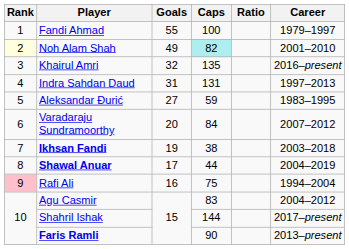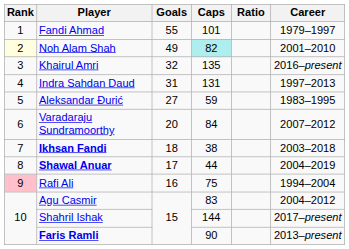 <table class="wikitable sortable" style="text-align: center;">
 <tr>
 <th>Rank</th>
 <th width=160px>Player</th>
 <th width=50px>Goals</th>
 <th width=50px>Caps</th>
 <th width=50px>Ratio</th>
 <th width=100px>Career</th>
 </tr>
 <tr>
 <td>1</td>
 <td align="left"><a href='#'>Fandi Ahmad</a></td>
 <td>55</td>
-<td>100</td>
+<td>101</td>
 <td></td>
 <td>1979–1997</td>
 </tr>
 <tr>
 <td style="background: lightyellow;">2</td>
 <td align="left"><a href='#'>Noh Alam Shah</a></td>
 <td>49</td>
 <td style="background: paleturquoise;">82</td>
 <td></td>
 <td>2001–2010</td>
 </tr>
 <tr>
 <td>3</td>
 <td align="left"><a href='#'>Khairul Amri</a></td>
 <td>32</td>
 <td>135</td>
 <td></td>
 <td>2016–<em>present</em></td>
 </tr>
 <tr>
 <td>4</td>
 <td align="left"><a href='#'>Indra Sahdan Daud</a></td>
 <td>31</td>
 <td>131</td>
 <td></td>
 <td>1997–2013</td>
 </tr>
 <tr>
 <td>5</td>
 <td align="left"><a href='#'>Aleksandar Đurić</a></td>
 <td>27</td>
 <td>59</td>
 <td></td>
 <td>1983–1995</td>
 </tr>
 <tr>
 <td>6</td>
 <td align="left"><a href='#'>Varadaraju Sundramoorthy</a></td>
 <td>20</td>
 <td>84</td>
 <td></td>
 <td>2007–2012</td>
 </tr>
 <tr>
 <td>7</td>
 <td align="left"><strong><a href='#'>Ikhsan Fandi</a></strong></td>
-<td>19</td>
+<td>18</td>
 <td>38</td>
 <td></td>
 <td>2003–2018</td>
 </tr>
 <tr>
 <td>8</td>
 <td align="left"><strong><a href='#'>Shawal Anuar</a></strong></td>
 <td>17</td>
 <td>44</td>
 <td></td>
 <td>2004–2019</td>
 </tr>
 <tr>
 <td style="background: pink;">9</td>
 <td align="left"><a href='#'>Rafi Ali</a></td>
 <td>16</td>
 <td>75</td>
 <td></td>
 <td>1994–2004</td>
 </tr>
 <tr>
 <td rowspan="3">10</td>
 <td align="left"><a href='#'>Agu Casmir</a></td>
 <td rowspan="3">15</td>
 <td>83</td>
 <td></td>
 <td>2004–2012</td>
 </tr>
 <tr>
 <td align="left"><a href='#'>Shahril Ishak</a></td>
 <td>144</td>
 <td></td>
 <td>2017–<em>present</em></td>
 </tr>
 <tr>
 <td align="left"><strong><a href='#'>Faris Ramli</a></strong></td>
 <td>90</td>
 <td></td>
 <td>2013–<em>present</em></td>
 </tr>
 </table>
